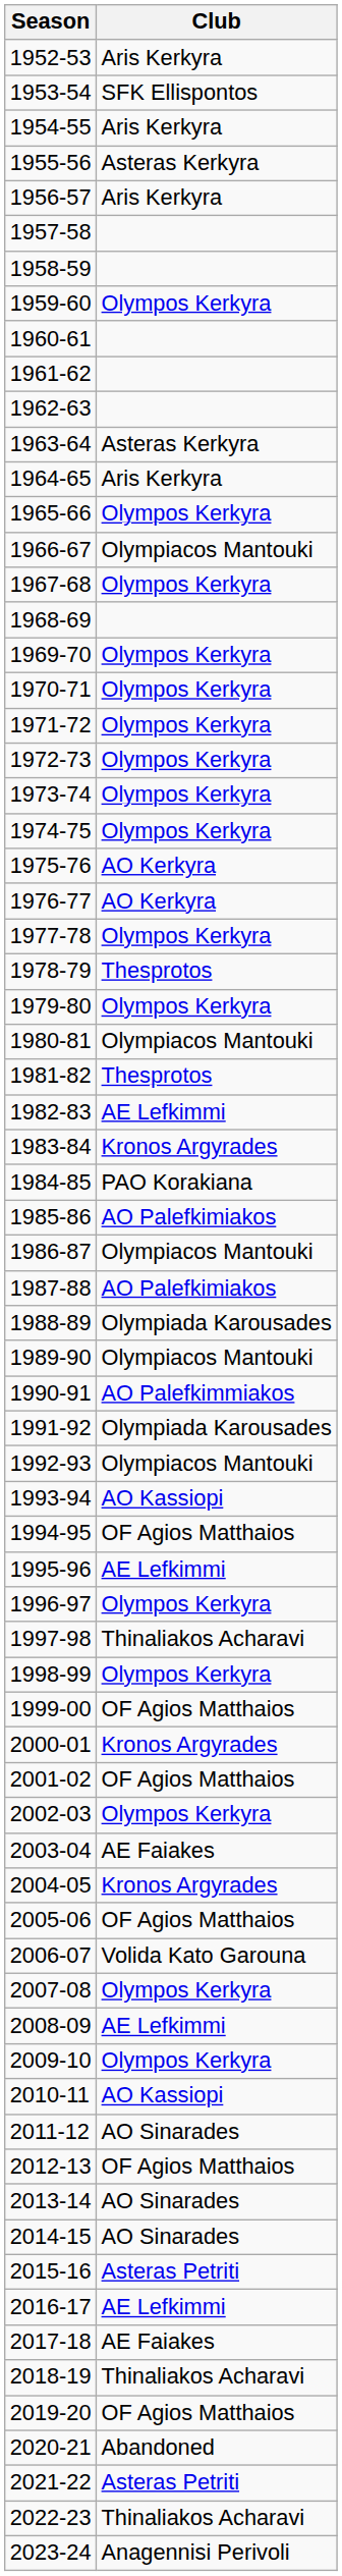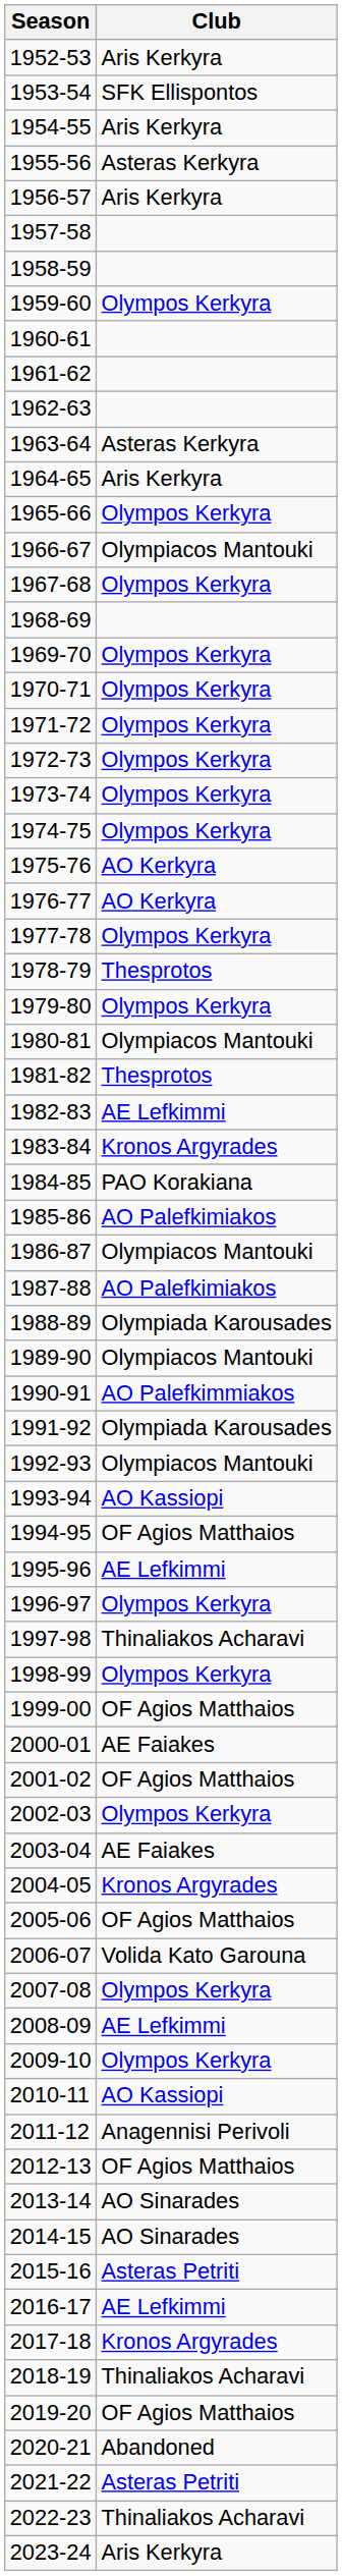 <table class="wikitable">
 <tr>
 <th><strong>Season</strong></th>
 <th><strong>Club</strong></th>
 </tr>
 <tr>
 <td>1952-53</td>
 <td>Aris Kerkyra</td>
 </tr>
 <tr>
 <td>1953-54</td>
 <td>SFK Ellispontos</td>
 </tr>
 <tr>
 <td>1954-55</td>
 <td>Aris Kerkyra</td>
 </tr>
 <tr>
 <td>1955-56</td>
 <td>Asteras Kerkyra</td>
 </tr>
 <tr>
 <td>1956-57</td>
 <td>Aris Kerkyra</td>
 </tr>
 <tr>
 <td>1957-58</td>
 <td></td>
 </tr>
 <tr>
 <td>1958-59</td>
 <td></td>
 </tr>
 <tr>
 <td>1959-60</td>
 <td><a href='#'>Olympos Kerkyra</a></td>
 </tr>
 <tr>
 <td>1960-61</td>
 <td></td>
 </tr>
 <tr>
 <td>1961-62</td>
 <td></td>
 </tr>
 <tr>
 <td>1962-63</td>
 <td></td>
 </tr>
 <tr>
 <td>1963-64</td>
 <td>Asteras Kerkyra</td>
 </tr>
 <tr>
 <td>1964-65</td>
 <td>Aris Kerkyra</td>
 </tr>
 <tr>
 <td>1965-66</td>
 <td><a href='#'>Olympos Kerkyra</a></td>
 </tr>
 <tr>
 <td>1966-67</td>
 <td>Olympiacos Mantouki</td>
 </tr>
 <tr>
 <td>1967-68</td>
 <td><a href='#'>Olympos Kerkyra</a></td>
 </tr>
 <tr>
 <td>1968-69</td>
 <td></td>
 </tr>
 <tr>
 <td>1969-70</td>
 <td><a href='#'>Olympos Kerkyra</a></td>
 </tr>
 <tr>
 <td>1970-71</td>
 <td><a href='#'>Olympos Kerkyra</a></td>
 </tr>
 <tr>
 <td>1971-72</td>
 <td><a href='#'>Olympos Kerkyra</a></td>
 </tr>
 <tr>
 <td>1972-73</td>
 <td><a href='#'>Olympos Kerkyra</a></td>
 </tr>
 <tr>
 <td>1973-74</td>
 <td><a href='#'>Olympos Kerkyra</a></td>
 </tr>
 <tr>
 <td>1974-75</td>
 <td><a href='#'>Olympos Kerkyra</a></td>
 </tr>
 <tr>
 <td>1975-76</td>
 <td><a href='#'>AO Kerkyra</a></td>
 </tr>
 <tr>
 <td>1976-77</td>
 <td><a href='#'>AO Kerkyra</a></td>
 </tr>
 <tr>
 <td>1977-78</td>
 <td><a href='#'>Olympos Kerkyra</a></td>
 </tr>
 <tr>
 <td>1978-79</td>
 <td><a href='#'>Thesprotos</a></td>
 </tr>
 <tr>
 <td>1979-80</td>
 <td><a href='#'>Olympos Kerkyra</a></td>
 </tr>
 <tr>
 <td>1980-81</td>
 <td>Olympiacos Mantouki</td>
 </tr>
 <tr>
 <td>1981-82</td>
 <td><a href='#'>Thesprotos</a></td>
 </tr>
 <tr>
 <td>1982-83</td>
 <td><a href='#'>AE Lefkimmi</a></td>
 </tr>
 <tr>
 <td>1983-84</td>
 <td><a href='#'>Kronos Argyrades</a></td>
 </tr>
 <tr>
 <td>1984-85</td>
 <td>PAO Korakiana</td>
 </tr>
 <tr>
 <td>1985-86</td>
 <td><a href='#'>AO Palefkimiakos</a></td>
 </tr>
 <tr>
 <td>1986-87</td>
 <td>Olympiacos Mantouki</td>
 </tr>
 <tr>
 <td>1987-88</td>
 <td><a href='#'>AO Palefkimiakos</a></td>
 </tr>
 <tr>
 <td>1988-89</td>
 <td>Olympiada Karousades</td>
 </tr>
 <tr>
 <td>1989-90</td>
 <td>Olympiacos Mantouki</td>
 </tr>
 <tr>
 <td>1990-91</td>
 <td><a href='#'>AO Palefkimmiakos</a></td>
 </tr>
 <tr>
 <td>1991-92</td>
 <td>Olympiada Karousades</td>
 </tr>
 <tr>
 <td>1992-93</td>
 <td>Olympiacos Mantouki</td>
 </tr>
 <tr>
 <td>1993-94</td>
 <td><a href='#'>AO Kassiopi</a></td>
 </tr>
 <tr>
 <td>1994-95</td>
 <td>OF Agios Matthaios</td>
 </tr>
 <tr>
 <td>1995-96</td>
 <td><a href='#'>AE Lefkimmi</a></td>
 </tr>
 <tr>
 <td>1996-97</td>
 <td><a href='#'>Olympos Kerkyra</a></td>
 </tr>
 <tr>
 <td>1997-98</td>
 <td>Thinaliakos Acharavi</td>
 </tr>
 <tr>
 <td>1998-99</td>
 <td><a href='#'>Olympos Kerkyra</a></td>
 </tr>
 <tr>
 <td>1999-00</td>
 <td>OF Agios Matthaios</td>
 </tr>
 <tr>
 <td>2000-01</td>
-<td><a href='#'>Kronos Argyrades</a></td>
+<td>AE Faiakes</td>
 </tr>
 <tr>
 <td>2001-02</td>
 <td>OF Agios Matthaios</td>
 </tr>
 <tr>
 <td>2002-03</td>
 <td><a href='#'>Olympos Kerkyra</a></td>
 </tr>
 <tr>
 <td>2003-04</td>
 <td>AE Faiakes</td>
 </tr>
 <tr>
 <td>2004-05</td>
 <td><a href='#'>Kronos Argyrades</a></td>
 </tr>
 <tr>
 <td>2005-06</td>
 <td>OF Agios Matthaios</td>
 </tr>
 <tr>
 <td>2006-07</td>
 <td>Volida Kato Garouna</td>
 </tr>
 <tr>
 <td>2007-08</td>
 <td><a href='#'>Olympos Kerkyra</a></td>
 </tr>
 <tr>
 <td>2008-09</td>
 <td><a href='#'>AE Lefkimmi</a></td>
 </tr>
 <tr>
 <td>2009-10</td>
 <td><a href='#'>Olympos Kerkyra</a></td>
 </tr>
 <tr>
 <td>2010-11</td>
 <td><a href='#'>AO Kassiopi</a></td>
 </tr>
 <tr>
 <td>2011-12</td>
-<td>AO Sinarades</td>
+<td>Anagennisi Perivoli</td>
 </tr>
 <tr>
 <td>2012-13</td>
 <td>OF Agios Matthaios</td>
 </tr>
 <tr>
 <td>2013-14</td>
 <td>AO Sinarades</td>
 </tr>
 <tr>
 <td>2014-15</td>
 <td>AO Sinarades</td>
 </tr>
 <tr>
 <td>2015-16</td>
 <td><a href='#'>Asteras Petriti</a></td>
 </tr>
 <tr>
 <td>2016-17</td>
 <td><a href='#'>AE Lefkimmi</a></td>
 </tr>
 <tr>
 <td>2017-18</td>
-<td>AE Faiakes</td>
+<td><a href='#'>Kronos Argyrades</a></td>
 </tr>
 <tr>
 <td>2018-19</td>
 <td>Thinaliakos Acharavi</td>
 </tr>
 <tr>
 <td>2019-20</td>
 <td>OF Agios Matthaios</td>
 </tr>
 <tr>
 <td>2020-21</td>
 <td>Abandoned</td>
 </tr>
 <tr>
 <td>2021-22</td>
 <td><a href='#'>Asteras Petriti</a></td>
 </tr>
 <tr>
 <td>2022-23</td>
 <td>Thinaliakos Acharavi</td>
 </tr>
 <tr>
 <td>2023-24</td>
-<td>Anagennisi Perivoli</td>
+<td>Aris Kerkyra</td>
 </tr>
 </table>
